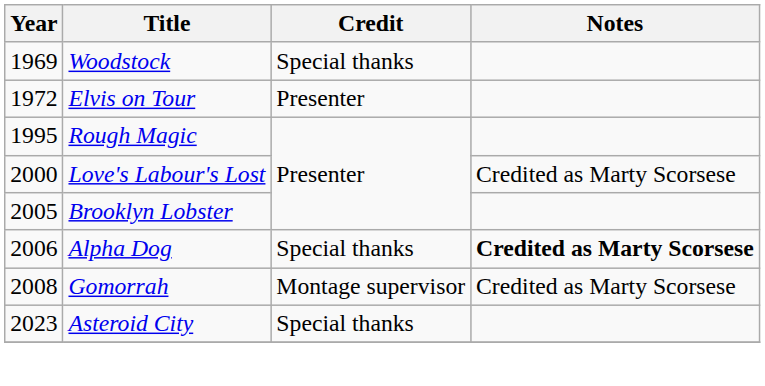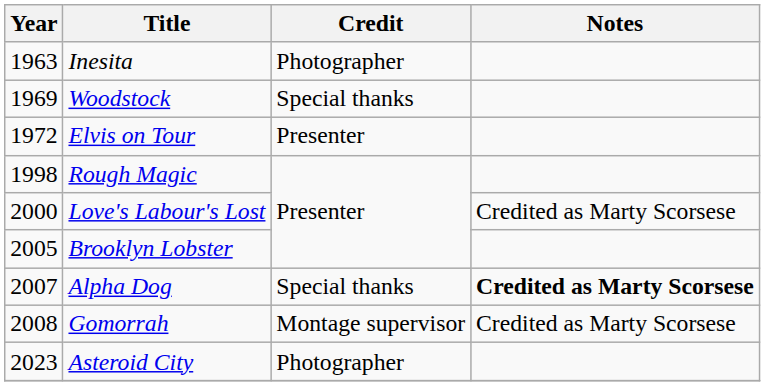 <table class="wikitable">
 <tr>
 <th>Year</th>
 <th>Title</th>
 <th>Credit</th>
 <th>Notes</th>
+</tr>
+<tr>
+<td>1963</td>
+<td><em>Inesita </em></td>
+<td>Photographer</td>
+<td></td>
 </tr>
 <tr>
 <td>1969</td>
 <td><em><a href='#'>Woodstock</a></em></td>
 <td>Special thanks</td>
 <td></td>
 </tr>
 <tr>
 <td>1972</td>
 <td><em><a href='#'>Elvis on Tour</a></em></td>
 <td>Presenter</td>
 <td></td>
 </tr>
 <tr>
-<td>1995</td>
+<td>1998</td>
 <td><em><a href='#'>Rough Magic</a></em></td>
 <td rowspan=3>Presenter</td>
 <td></td>
 </tr>
 <tr>
 <td>2000</td>
 <td><em><a href='#'>Love's Labour's Lost</a></em></td>
 <td>Credited as Marty Scorsese</td>
 </tr>
 <tr>
 <td>2005</td>
 <td><em><a href='#'>Brooklyn Lobster</a></em></td>
 <td></td>
 </tr>
 <tr>
-<td>2006</td>
+<td>2007</td>
 <td><em><a href='#'>Alpha Dog</a></em></td>
 <td>Special thanks</td>
 <td><strong>Credited as Marty Scorsese</strong></td>
 </tr>
 <tr>
 <td>2008</td>
 <td><em><a href='#'>Gomorrah</a></em></td>
 <td>Montage supervisor</td>
 <td>Credited as Marty Scorsese</td>
 </tr>
 <tr>
 <td>2023</td>
 <td><em><a href='#'>Asteroid City</a></em></td>
-<td>Special thanks</td>
+<td>Photographer</td>
 <td></td>
 </tr>
 <tr>
 </tr>
 </table>
